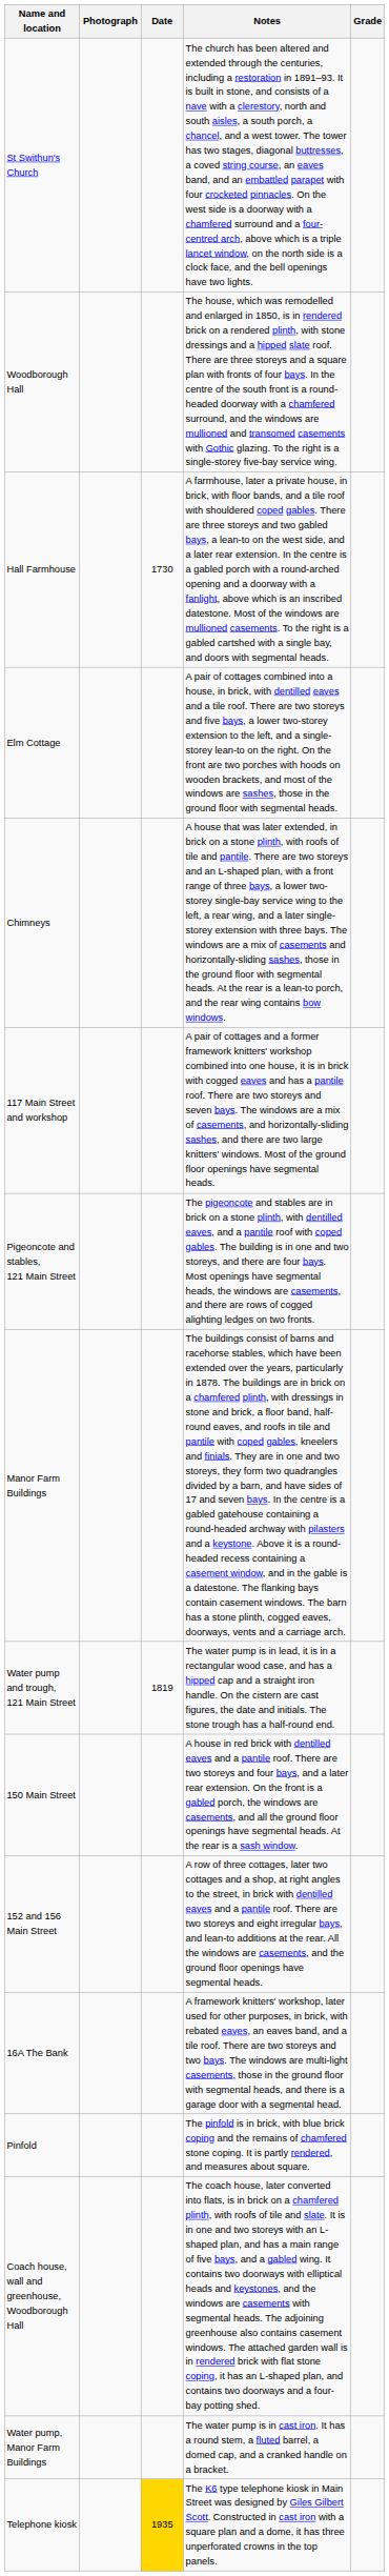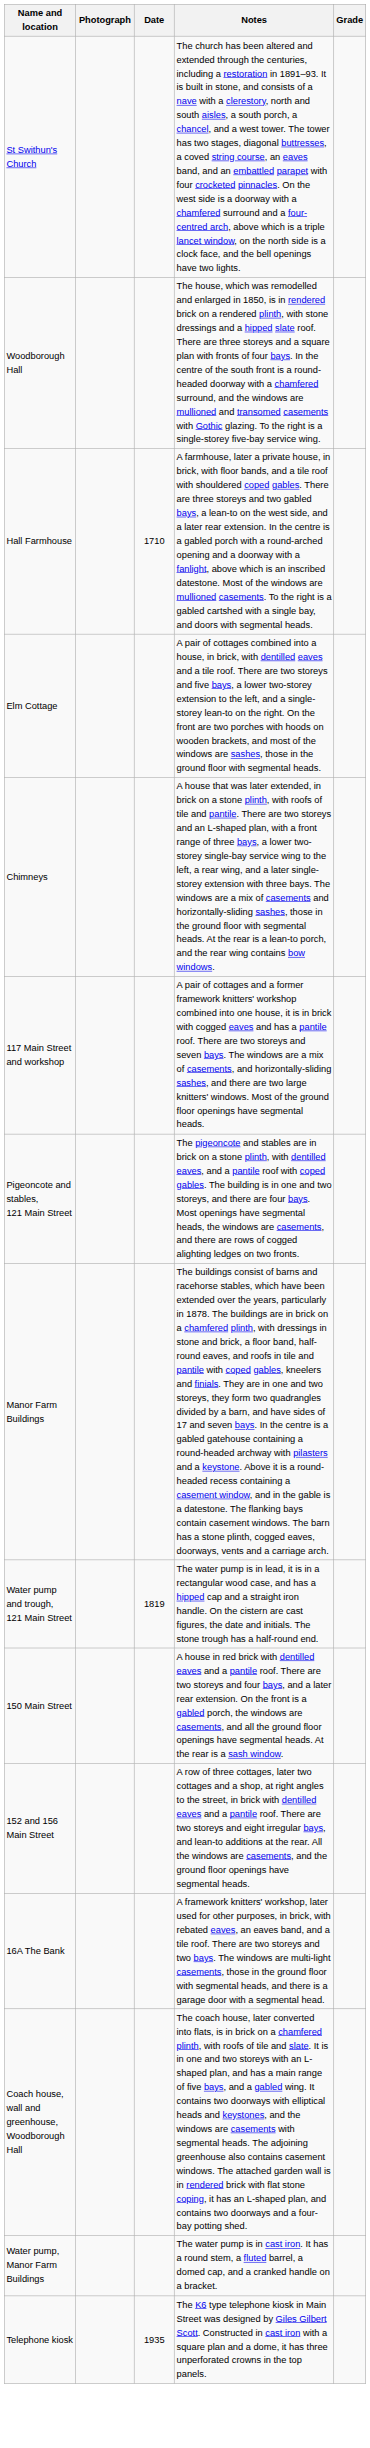 <table class="wikitable sortable plainrowheaders" style="width:100%; border:0px; text-align:left; line-height:150%">
 <tr>
 <th scope="col"  style="width:150px">Name and location</th>
 <th scope="col"  style="width:100px" class="unsortable">Photograph</th>
 <th scope="col"  style="width:120px">Date</th>
 <th scope="col"  style="width:650px" class="unsortable">Notes</th>
 <th scope="col"  style="width:50px">Grade</th>
 </tr>
 <tr>
 <td><a href='#'>St Swithun's Church</a><br><small></small></td>
 <td></td>
 <td align="center"></td>
 <td>The church has been altered and extended through the centuries, including a <a href='#'>restoration</a> in 1891–93. It is built in stone, and consists of a <a href='#'>nave</a> with a <a href='#'>clerestory</a>, north and south <a href='#'>aisles</a>, a south porch, a <a href='#'>chancel</a>, and a west tower. The tower has two stages, diagonal <a href='#'>buttresses</a>, a coved <a href='#'>string course</a>, an <a href='#'>eaves</a> band, and an <a href='#'>embattled</a> <a href='#'>parapet</a> with four <a href='#'>crocketed</a> <a href='#'>pinnacles</a>. On the west side is a doorway with a <a href='#'>chamfered</a> surround and a <a href='#'>four-centred arch</a>, above which is a triple <a href='#'>lancet window</a>, on the north side is a clock face, and the bell openings have two lights.</td>
 <td align="center" ></td>
 </tr>
 <tr>
 <td>Woodborough Hall<br><small></small></td>
 <td></td>
 <td align="center"></td>
 <td>The house, which was remodelled and enlarged in 1850, is in <a href='#'>rendered</a> brick on a rendered <a href='#'>plinth</a>, with stone dressings and a <a href='#'>hipped</a> <a href='#'>slate</a> roof. There are three storeys and a square plan with fronts of four <a href='#'>bays</a>. In the centre of the south front is a round-headed doorway with a <a href='#'>chamfered</a> surround, and the windows are <a href='#'>mullioned</a> and <a href='#'>transomed</a> <a href='#'>casements</a> with <a href='#'>Gothic</a> glazing. To the right is a single-storey five-bay service wing.</td>
 <td align="center" ></td>
 </tr>
 <tr>
 <td>Hall Farmhouse<br><small></small></td>
 <td></td>
-<td align="center">1730</td>
+<td align="center">1710</td>
 <td>A farmhouse, later a private house, in brick, with floor bands, and a tile roof with shouldered <a href='#'>coped</a> <a href='#'>gables</a>. There are three storeys and two gabled <a href='#'>bays</a>, a lean-to on the west side, and a later rear extension. In the centre is a gabled porch with a round-arched opening and a doorway with a <a href='#'>fanlight</a>, above which is an inscribed datestone. Most of the windows are <a href='#'>mullioned</a> <a href='#'>casements</a>. To the right is a gabled cartshed with a single bay, and doors with segmental heads.</td>
 <td align="center" ></td>
 </tr>
 <tr>
 <td>Elm Cottage<br><small></small></td>
 <td></td>
 <td align="center"></td>
 <td>A pair of cottages combined into a house, in brick, with <a href='#'>dentilled</a> <a href='#'>eaves</a> and a tile roof. There are two storeys and five <a href='#'>bays</a>, a lower two-storey extension to the left, and a single-storey lean-to on the right. On the front are two porches with hoods on wooden brackets, and most of the windows are <a href='#'>sashes</a>, those in the ground floor with segmental heads.</td>
 <td align="center" ></td>
 </tr>
 <tr>
 <td>Chimneys<br><small></small></td>
 <td></td>
 <td align="center"></td>
 <td>A house that was later extended, in brick on a stone <a href='#'>plinth</a>, with roofs of tile and <a href='#'>pantile</a>. There are two storeys and an L-shaped plan, with a front range of three <a href='#'>bays</a>, a lower two-storey single-bay service wing to the left, a rear wing, and a later single-storey extension with three bays. The windows are a mix of <a href='#'>casements</a> and horizontally-sliding <a href='#'>sashes</a>, those in the ground floor with segmental heads. At the rear is a lean-to porch, and the rear wing contains <a href='#'>bow windows</a>.</td>
 <td align="center" ></td>
 </tr>
 <tr>
 <td>117 Main Street and workshop<br><small></small></td>
 <td></td>
 <td align="center"></td>
 <td>A pair of cottages and a former framework knitters' workshop combined into one house, it is in brick with cogged <a href='#'>eaves</a> and has a <a href='#'>pantile</a> roof. There are two storeys and seven <a href='#'>bays</a>. The windows are a mix of <a href='#'>casements</a>, and horizontally-sliding <a href='#'>sashes</a>, and there are two large knitters' windows. Most of the ground floor openings have segmental heads.</td>
 <td align="center" ></td>
 </tr>
 <tr>
 <td>Pigeoncote and stables,<br>121 Main Street<br><small></small></td>
 <td></td>
 <td align="center"></td>
 <td>The <a href='#'>pigeoncote</a> and stables are in brick on a stone <a href='#'>plinth</a>, with <a href='#'>dentilled</a> <a href='#'>eaves</a>, and a <a href='#'>pantile</a> roof with <a href='#'>coped</a> <a href='#'>gables</a>. The building is in one and two storeys, and there are four <a href='#'>bays</a>. Most openings have segmental heads, the windows are <a href='#'>casements</a>, and there are rows of cogged alighting ledges on two fronts.</td>
 <td align="center" ></td>
 </tr>
 <tr>
 <td>Manor Farm Buildings<br><small></small></td>
 <td></td>
 <td align="center"></td>
 <td>The buildings consist of barns and racehorse stables, which have been extended over the years, particularly in 1878. The buildings are in brick on a <a href='#'>chamfered</a> <a href='#'>plinth</a>, with dressings in stone and brick, a floor band, half-round eaves, and roofs in tile and <a href='#'>pantile</a> with <a href='#'>coped</a> <a href='#'>gables</a>, kneelers and <a href='#'>finials</a>. They are in one and two storeys, they form two quadrangles divided by a barn, and have sides of 17 and seven <a href='#'>bays</a>. In the centre is a gabled gatehouse containing a round-headed archway with <a href='#'>pilasters</a> and a <a href='#'>keystone</a>. Above it is a round-headed recess containing a <a href='#'>casement window</a>, and in the gable is a datestone. The flanking bays contain casement windows. The barn has a stone plinth, cogged eaves, doorways, vents and a carriage arch.</td>
 <td align="center" ></td>
 </tr>
 <tr>
 <td>Water pump and trough,<br>121 Main Street<br><small></small></td>
 <td></td>
 <td align="center">1819</td>
 <td>The water pump is in lead, it is in a rectangular wood case, and has a <a href='#'>hipped</a> cap and a straight iron handle. On the cistern are cast figures, the date and initials. The stone trough has a half-round end.</td>
 <td align="center" ></td>
 </tr>
 <tr>
 <td>150 Main Street<br><small></small></td>
 <td></td>
 <td align="center"></td>
 <td>A house in red brick with <a href='#'>dentilled</a> <a href='#'>eaves</a> and a <a href='#'>pantile</a> roof. There are two storeys and four <a href='#'>bays</a>, and a later rear extension. On the front is a <a href='#'>gabled</a> porch, the windows are <a href='#'>casements</a>, and all the ground floor openings have segmental heads. At the rear is a <a href='#'>sash window</a>.</td>
 <td align="center" ></td>
 </tr>
 <tr>
 <td>152 and 156 Main Street<br><small></small></td>
 <td></td>
 <td align="center"></td>
 <td>A row of three cottages, later two cottages and a shop, at right angles to the street, in brick with <a href='#'>dentilled</a> <a href='#'>eaves</a> and a <a href='#'>pantile</a> roof. There are two storeys and eight irregular <a href='#'>bays</a>, and lean-to additions at the rear. All the windows are <a href='#'>casements</a>, and the ground floor openings have segmental heads.</td>
 <td align="center" ></td>
 </tr>
 <tr>
 <td>16A The Bank<br><small></small></td>
 <td></td>
 <td align="center"></td>
 <td>A framework knitters' workshop, later used for other purposes, in brick, with rebated <a href='#'>eaves</a>, an eaves band, and a tile roof. There are two storeys and two <a href='#'>bays</a>. The windows are multi-light <a href='#'>casements</a>, those in the ground floor with segmental heads, and there is a garage door with a segmental head.</td>
 <td align="center" ></td>
 </tr>
 <tr>
-<td>Pinfold<br><small></small></td>
-<td></td>
-<td align="center"></td>
-<td>The <a href='#'>pinfold</a> is in brick, with blue brick <a href='#'>coping</a> and the remains of <a href='#'>chamfered</a> stone coping. It is partly <a href='#'>rendered</a>, and measures about  square.</td>
-<td align="center" ></td>
-</tr>
-<tr>
 <td>Coach house, wall and greenhouse,<br>Woodborough Hall<br><small></small></td>
 <td></td>
 <td align="center"></td>
 <td>The coach house, later converted into flats, is in brick on a <a href='#'>chamfered</a> <a href='#'>plinth</a>, with roofs of tile and <a href='#'>slate</a>. It is in one and two storeys with an L-shaped plan, and has a main range of five <a href='#'>bays</a>, and a <a href='#'>gabled</a> wing. It contains two doorways with elliptical heads and <a href='#'>keystones</a>, and the windows are <a href='#'>casements</a> with segmental heads. The adjoining greenhouse also contains casement windows. The attached garden wall is in <a href='#'>rendered</a> brick with flat stone <a href='#'>coping</a>, it has an L-shaped plan, and contains two doorways and a four-bay potting shed.</td>
 <td align="center" ></td>
 </tr>
 <tr>
 <td>Water pump, Manor Farm Buildings<br><small></small></td>
 <td></td>
 <td align="center"></td>
 <td>The water pump is in <a href='#'>cast iron</a>. It has a round stem, a <a href='#'>fluted</a> barrel, a domed cap, and a cranked handle on a bracket.</td>
 <td align="center" ></td>
 </tr>
 <tr>
 <td>Telephone kiosk<br><small></small></td>
 <td></td>
-<td align="center" style="background: gold;">1935</td>
+<td align="center">1935</td>
 <td>The <a href='#'>K6</a> type telephone kiosk in Main Street was designed by <a href='#'>Giles Gilbert Scott</a>. Constructed in <a href='#'>cast iron</a> with a square plan and a dome, it has three unperforated crowns in the top panels.</td>
 <td align="center" ></td>
 </tr>
 <tr>
 </tr>
 </table>
